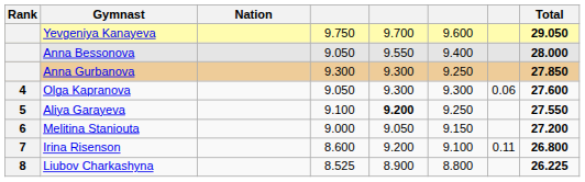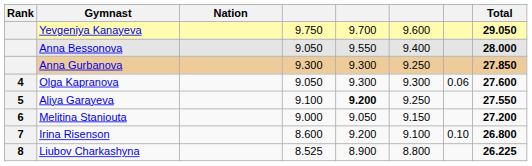 <table class="wikitable sortable" style="text-align:center; font-size:85%">
 <tr>
 <th scope="col" style="width:20px;">Rank</th>
 <th ! scope="col" style="width:170px;">Gymnast</th>
 <th ! scope="col" style="width:120px;">Nation</th>
 <th ! scope="col" style="width:60px;"></th>
 <th ! scope="col" style="width:60px;"></th>
 <th ! scope="col" style="width:60px;"></th>
 <th ! scope="col" style="width:30px;"></th>
 <th ! scope="col" style="width:60px;">Total</th>
 </tr>
 <tr style="background:#fffcaf;">
 <th scope=row style="text-align:center"></th>
 <td style="text-align:left;"><a href='#'>Yevgeniya Kanayeva</a></td>
 <td style="text-align:left;"></td>
 <td>9.750</td>
 <td>9.700</td>
 <td>9.600</td>
 <td></td>
 <td><strong>29.050</strong></td>
 </tr>
 <tr style="background:#e5e5e5;">
 <th scope=row style="text-align:center"></th>
 <td style="text-align:left;"><a href='#'>Anna Bessonova</a></td>
 <td style="text-align:left;"></td>
 <td>9.050</td>
 <td>9.550</td>
 <td>9.400</td>
 <td></td>
 <td><strong>28.000</strong></td>
 </tr>
 <tr style="background:#ec9;">
 <th scope=row style="text-align:center"></th>
 <td style="text-align:left;"><a href='#'>Anna Gurbanova</a></td>
 <td style="text-align:left;"></td>
 <td>9.300</td>
 <td>9.300</td>
 <td>9.250</td>
 <td></td>
 <td><strong>27.850</strong></td>
 </tr>
 <tr>
 <th scope=row style="text-align:center">4</th>
 <td style="text-align:left;"><a href='#'>Olga Kapranova</a></td>
 <td style="text-align:left;"></td>
 <td>9.050</td>
 <td>9.300</td>
 <td>9.300</td>
 <td>0.06</td>
 <td><strong>27.600</strong></td>
 </tr>
 <tr>
 <th scope=row style="text-align:center">5</th>
 <td style="text-align:left;"><a href='#'>Aliya Garayeva</a></td>
 <td style="text-align:left;"></td>
 <td>9.100</td>
 <td><strong>9.200</strong></td>
 <td>9.250</td>
 <td></td>
 <td><strong>27.550</strong></td>
 </tr>
 <tr>
 <th scope=row style="text-align:center">6</th>
 <td style="text-align:left;"><a href='#'>Melitina Staniouta</a></td>
 <td style="text-align:left;"></td>
 <td>9.000</td>
 <td>9.050</td>
 <td>9.150</td>
 <td></td>
 <td><strong>27.200</strong></td>
 </tr>
 <tr>
 <th scope=row style="text-align:center">7</th>
 <td style="text-align:left;"><a href='#'>Irina Risenson</a></td>
 <td style="text-align:left;"></td>
 <td>8.600</td>
 <td>9.200</td>
 <td>9.100</td>
-<td>0.11</td>
+<td>0.10</td>
 <td><strong>26.800</strong></td>
 </tr>
 <tr>
 <th scope=row style="text-align:center">8</th>
 <td style="text-align:left;"><a href='#'>Liubov Charkashyna</a></td>
 <td style="text-align:left;"></td>
 <td>8.525</td>
 <td>8.900</td>
 <td>8.800</td>
 <td></td>
 <td><strong>26.225</strong></td>
 </tr>
 </table>
